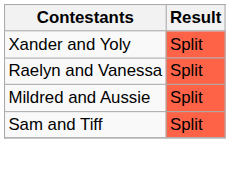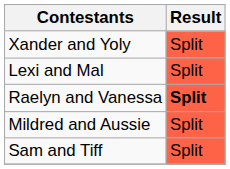 <table class="wikitable sortable">
 <tr>
 <th>Contestants</th>
 <th>Result</th>
 </tr>
 <tr>
 <td>Xander and Yoly</td>
 <td bgcolor="tomato">Split</td>
 </tr>
 <tr>
+<td>Lexi and Mal</td>
+<td bgcolor="tomato">Split</td>
+</tr>
+<tr>
 <td>Raelyn and Vanessa</td>
-<td bgcolor="tomato">Split</td>
+<td bgcolor="tomato"><strong>Split</strong></td>
 </tr>
 <tr>
 <td>Mildred and Aussie</td>
 <td bgcolor="tomato">Split</td>
 </tr>
 <tr>
 <td>Sam and Tiff</td>
 <td bgcolor="tomato">Split</td>
 </tr>
 <tr>
 </tr>
 </table>
